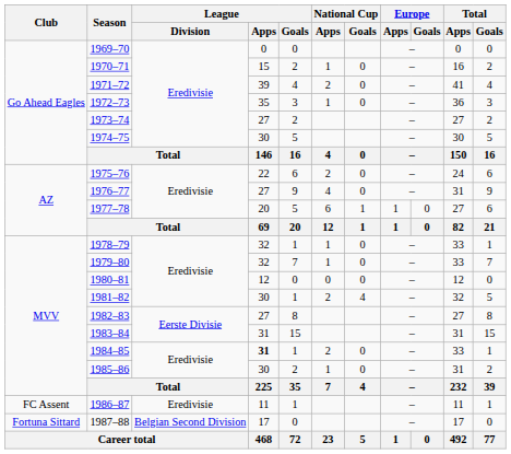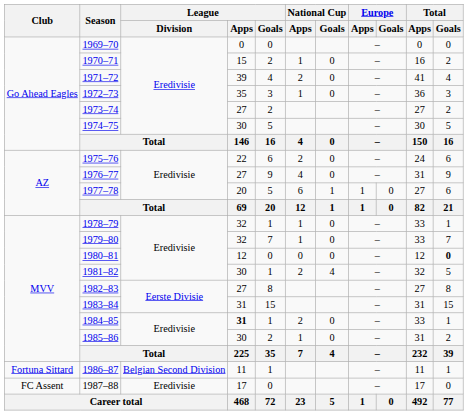 <table class="wikitable" style="text-align:center">
 <tr>
 <th rowspan="2">Club</th>
 <th rowspan="2">Season</th>
 <th colspan="3">League</th>
 <th colspan="2">National Cup</th>
 <th colspan="2"><a href='#'>Europe</a></th>
 <th colspan="2">Total</th>
 </tr>
 <tr>
 <th>Division</th>
 <th>Apps</th>
 <th>Goals</th>
 <th>Apps</th>
 <th>Goals</th>
 <th>Apps</th>
 <th>Goals</th>
 <th>Apps</th>
 <th>Goals</th>
 </tr>
 <tr>
 <td rowspan="7"><a href='#'>Go Ahead Eagles</a></td>
 <td><a href='#'>1969–70</a></td>
 <td rowspan="6"><a href='#'>Eredivisie</a></td>
 <td>0</td>
 <td>0</td>
 <td></td>
 <td></td>
 <td colspan="2">–</td>
 <td>0</td>
 <td>0</td>
 </tr>
 <tr>
 <td><a href='#'>1970–71</a></td>
 <td>15</td>
 <td>2</td>
 <td>1</td>
 <td>0</td>
 <td colspan="2">–</td>
 <td>16</td>
 <td>2</td>
 </tr>
 <tr>
 <td><a href='#'>1971–72</a></td>
 <td>39</td>
 <td>4</td>
 <td>2</td>
 <td>0</td>
 <td colspan="2">–</td>
 <td>41</td>
 <td>4</td>
 </tr>
 <tr>
 <td><a href='#'>1972–73</a></td>
 <td>35</td>
 <td>3</td>
 <td>1</td>
 <td>0</td>
 <td colspan="2">–</td>
 <td>36</td>
 <td>3</td>
 </tr>
 <tr>
 <td><a href='#'>1973–74</a></td>
 <td>27</td>
 <td>2</td>
 <td></td>
 <td></td>
 <td colspan="2">–</td>
 <td>27</td>
 <td>2</td>
 </tr>
 <tr>
 <td><a href='#'>1974–75</a></td>
 <td>30</td>
 <td>5</td>
 <td></td>
 <td></td>
 <td colspan="2">–</td>
 <td>30</td>
 <td>5</td>
 </tr>
 <tr>
 <th colspan="2">Total</th>
 <th>146</th>
 <th>16</th>
 <th>4</th>
 <th>0</th>
 <th colspan="2">–</th>
 <th>150</th>
 <th>16</th>
 </tr>
 <tr>
 <td rowspan="4"><a href='#'>AZ</a></td>
 <td><a href='#'>1975–76</a></td>
 <td rowspan="3">Eredivisie</td>
 <td>22</td>
 <td>6</td>
 <td>2</td>
 <td>0</td>
 <td colspan="2">–</td>
 <td>24</td>
 <td>6</td>
 </tr>
 <tr>
 <td><a href='#'>1976–77</a></td>
 <td>27</td>
 <td>9</td>
 <td>4</td>
 <td>0</td>
 <td colspan="2">–</td>
 <td>31</td>
 <td>9</td>
 </tr>
 <tr>
 <td><a href='#'>1977–78</a></td>
 <td>20</td>
 <td>5</td>
 <td>6</td>
 <td>1</td>
 <td>1</td>
 <td>0</td>
 <td>27</td>
 <td>6</td>
 </tr>
 <tr>
 <th colspan="2">Total</th>
 <th>69</th>
 <th>20</th>
 <th>12</th>
 <th>1</th>
 <th>1</th>
 <th>0</th>
 <th>82</th>
 <th>21</th>
 </tr>
 <tr>
 <td rowspan="9"><a href='#'>MVV</a></td>
 <td><a href='#'>1978–79</a></td>
 <td rowspan="4">Eredivisie</td>
 <td>32</td>
 <td>1</td>
 <td>1</td>
 <td>0</td>
 <td colspan="2">–</td>
 <td>33</td>
 <td>1</td>
 </tr>
 <tr>
 <td><a href='#'>1979–80</a></td>
 <td>32</td>
 <td>7</td>
 <td>1</td>
 <td>0</td>
 <td colspan="2">–</td>
 <td>33</td>
 <td>7</td>
 </tr>
 <tr>
 <td><a href='#'>1980–81</a></td>
 <td>12</td>
 <td>0</td>
 <td>0</td>
 <td>0</td>
 <td colspan="2">–</td>
 <td>12</td>
-<td>0</td>
+<td><strong>0</strong></td>
 </tr>
 <tr>
 <td><a href='#'>1981–82</a></td>
 <td>30</td>
 <td>1</td>
 <td>2</td>
 <td>4</td>
 <td colspan="2">–</td>
 <td>32</td>
 <td>5</td>
 </tr>
 <tr>
 <td><a href='#'>1982–83</a></td>
 <td rowspan="2"><a href='#'>Eerste Divisie</a></td>
 <td>27</td>
 <td>8</td>
 <td></td>
 <td></td>
 <td colspan="2">–</td>
 <td>27</td>
 <td>8</td>
 </tr>
 <tr>
 <td><a href='#'>1983–84</a></td>
 <td>31</td>
 <td>15</td>
 <td></td>
 <td></td>
 <td colspan="2">–</td>
 <td>31</td>
 <td>15</td>
 </tr>
 <tr>
 <td><a href='#'>1984–85</a></td>
 <td rowspan="2">Eredivisie</td>
 <td><strong>31</strong></td>
 <td>1</td>
 <td>2</td>
 <td>0</td>
 <td colspan="2">–</td>
 <td>33</td>
 <td>1</td>
 </tr>
 <tr>
 <td><a href='#'>1985–86</a></td>
 <td>30</td>
 <td>2</td>
 <td>1</td>
 <td>0</td>
 <td colspan="2">–</td>
 <td>31</td>
 <td>2</td>
 </tr>
 <tr>
 <th colspan="2">Total</th>
 <th>225</th>
 <th>35</th>
 <th>7</th>
 <th>4</th>
 <th colspan="2">–</th>
 <th>232</th>
 <th>39</th>
 </tr>
 <tr>
-<td>FC Assent</td>
+<td><a href='#'>Fortuna Sittard</a></td>
 <td><a href='#'>1986–87</a></td>
-<td>Eredivisie</td>
+<td><a href='#'>Belgian Second Division</a></td>
 <td>11</td>
 <td>1</td>
 <td></td>
 <td></td>
 <td colspan="2">–</td>
 <td>11</td>
 <td>1</td>
 </tr>
 <tr>
-<td><a href='#'>Fortuna Sittard</a></td>
+<td>FC Assent</td>
 <td>1987–88</td>
-<td><a href='#'>Belgian Second Division</a></td>
+<td>Eredivisie</td>
 <td>17</td>
 <td>0</td>
 <td></td>
 <td></td>
 <td colspan="2">–</td>
 <td>17</td>
 <td>0</td>
 </tr>
 <tr>
 <th colspan="3">Career total</th>
 <th>468</th>
 <th>72</th>
 <th>23</th>
 <th>5</th>
 <th>1</th>
 <th>0</th>
 <th>492</th>
 <th>77</th>
 </tr>
 </table>
